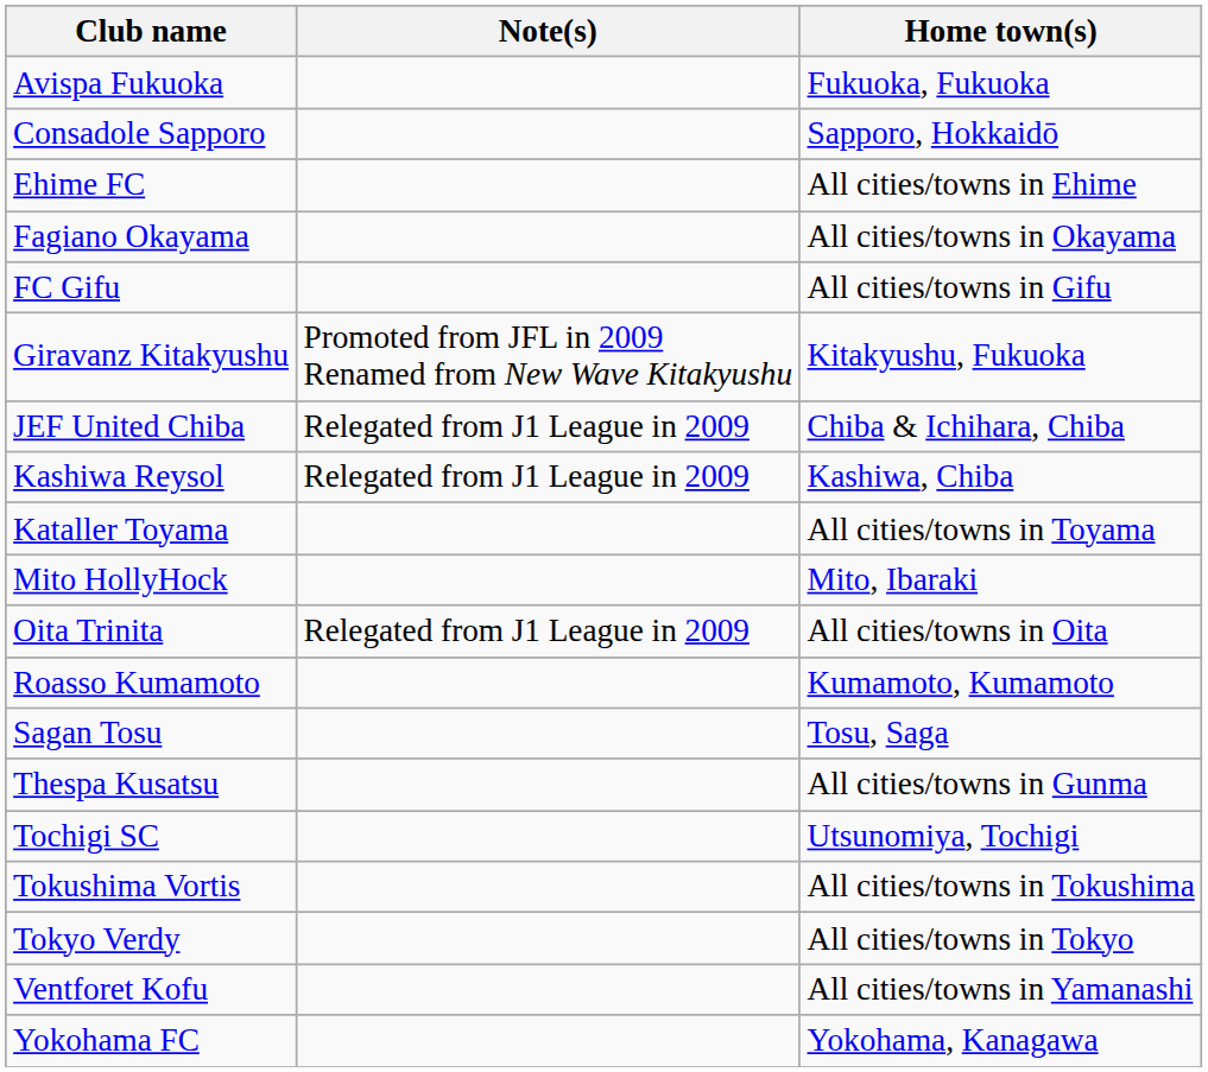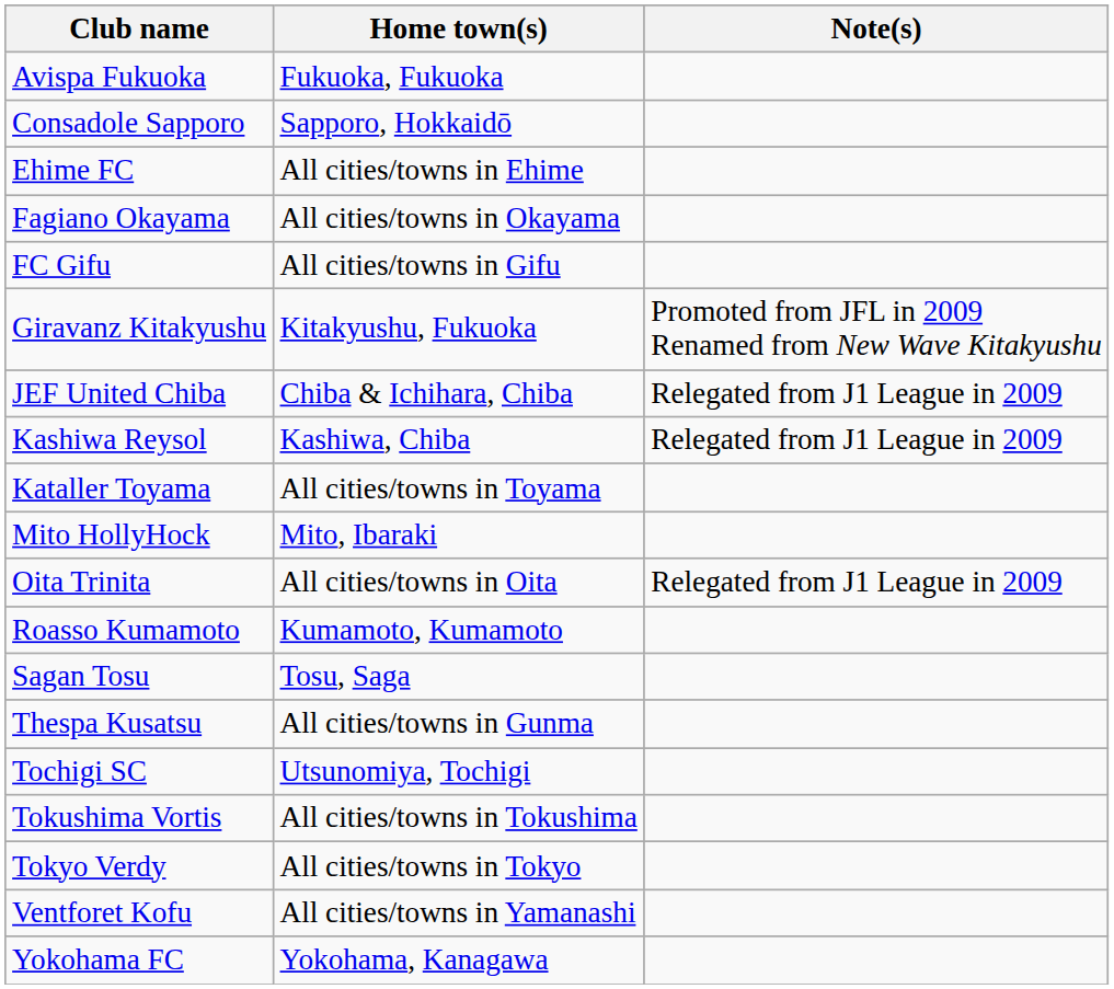 <table class="wikitable">
 <tr>
 <th>Club name</th>
+<th>Home town(s)</th>
 <th>Note(s)</th>
-<th>Home town(s)</th>
 </tr>
 <tr>
 <td><a href='#'>Avispa Fukuoka</a></td>
+<td><a href='#'>Fukuoka</a>, <a href='#'>Fukuoka</a></td>
 <td></td>
-<td><a href='#'>Fukuoka</a>, <a href='#'>Fukuoka</a></td>
 </tr>
 <tr>
 <td><a href='#'>Consadole Sapporo</a></td>
+<td><a href='#'>Sapporo</a>, <a href='#'>Hokkaidō</a></td>
 <td></td>
-<td><a href='#'>Sapporo</a>, <a href='#'>Hokkaidō</a></td>
 </tr>
 <tr>
 <td><a href='#'>Ehime FC</a></td>
+<td>All cities/towns in <a href='#'>Ehime</a></td>
 <td></td>
-<td>All cities/towns in <a href='#'>Ehime</a></td>
 </tr>
 <tr>
 <td><a href='#'>Fagiano Okayama</a></td>
+<td>All cities/towns in <a href='#'>Okayama</a></td>
 <td></td>
-<td>All cities/towns in <a href='#'>Okayama</a></td>
 </tr>
 <tr>
 <td><a href='#'>FC Gifu</a></td>
+<td>All cities/towns in <a href='#'>Gifu</a></td>
 <td></td>
-<td>All cities/towns in <a href='#'>Gifu</a></td>
 </tr>
 <tr>
 <td><a href='#'>Giravanz Kitakyushu</a></td>
+<td><a href='#'>Kitakyushu</a>, <a href='#'>Fukuoka</a></td>
 <td>Promoted from JFL in <a href='#'>2009</a><br>Renamed from <em>New Wave Kitakyushu</em></td>
-<td><a href='#'>Kitakyushu</a>, <a href='#'>Fukuoka</a></td>
 </tr>
 <tr>
 <td><a href='#'>JEF United Chiba</a></td>
+<td><a href='#'>Chiba</a> & <a href='#'>Ichihara</a>, <a href='#'>Chiba</a></td>
 <td>Relegated from J1 League in <a href='#'>2009</a></td>
-<td><a href='#'>Chiba</a> & <a href='#'>Ichihara</a>, <a href='#'>Chiba</a></td>
 </tr>
 <tr>
 <td><a href='#'>Kashiwa Reysol</a></td>
+<td><a href='#'>Kashiwa</a>, <a href='#'>Chiba</a></td>
 <td>Relegated from J1 League in <a href='#'>2009</a></td>
-<td><a href='#'>Kashiwa</a>, <a href='#'>Chiba</a></td>
 </tr>
 <tr>
 <td><a href='#'>Kataller Toyama</a></td>
+<td>All cities/towns in <a href='#'>Toyama</a></td>
 <td></td>
-<td>All cities/towns in <a href='#'>Toyama</a></td>
 </tr>
 <tr>
 <td><a href='#'>Mito HollyHock</a></td>
+<td><a href='#'>Mito</a>, <a href='#'>Ibaraki</a></td>
 <td></td>
-<td><a href='#'>Mito</a>, <a href='#'>Ibaraki</a></td>
 </tr>
 <tr>
 <td><a href='#'>Oita Trinita</a></td>
+<td>All cities/towns in <a href='#'>Oita</a></td>
 <td>Relegated from J1 League in <a href='#'>2009</a></td>
-<td>All cities/towns in <a href='#'>Oita</a></td>
 </tr>
 <tr>
 <td><a href='#'>Roasso Kumamoto</a></td>
+<td><a href='#'>Kumamoto</a>, <a href='#'>Kumamoto</a></td>
 <td></td>
-<td><a href='#'>Kumamoto</a>, <a href='#'>Kumamoto</a></td>
 </tr>
 <tr>
 <td><a href='#'>Sagan Tosu</a></td>
+<td><a href='#'>Tosu</a>, <a href='#'>Saga</a></td>
 <td></td>
-<td><a href='#'>Tosu</a>, <a href='#'>Saga</a></td>
 </tr>
 <tr>
 <td><a href='#'>Thespa Kusatsu</a></td>
+<td>All cities/towns in <a href='#'>Gunma</a></td>
 <td></td>
-<td>All cities/towns in <a href='#'>Gunma</a></td>
 </tr>
 <tr>
 <td><a href='#'>Tochigi SC</a></td>
+<td><a href='#'>Utsunomiya</a>, <a href='#'>Tochigi</a></td>
 <td></td>
-<td><a href='#'>Utsunomiya</a>, <a href='#'>Tochigi</a></td>
 </tr>
 <tr>
 <td><a href='#'>Tokushima Vortis</a></td>
+<td>All cities/towns in <a href='#'>Tokushima</a></td>
 <td></td>
-<td>All cities/towns in <a href='#'>Tokushima</a></td>
 </tr>
 <tr>
 <td><a href='#'>Tokyo Verdy</a></td>
+<td>All cities/towns in <a href='#'>Tokyo</a></td>
 <td></td>
-<td>All cities/towns in <a href='#'>Tokyo</a></td>
 </tr>
 <tr>
 <td><a href='#'>Ventforet Kofu</a></td>
+<td>All cities/towns in <a href='#'>Yamanashi</a></td>
 <td></td>
-<td>All cities/towns in <a href='#'>Yamanashi</a></td>
 </tr>
 <tr>
 <td><a href='#'>Yokohama FC</a></td>
+<td><a href='#'>Yokohama</a>, <a href='#'>Kanagawa</a></td>
 <td></td>
-<td><a href='#'>Yokohama</a>, <a href='#'>Kanagawa</a></td>
 </tr>
 </table>
